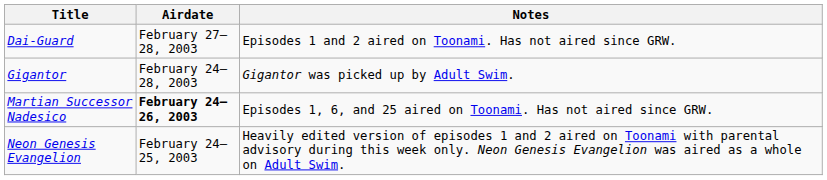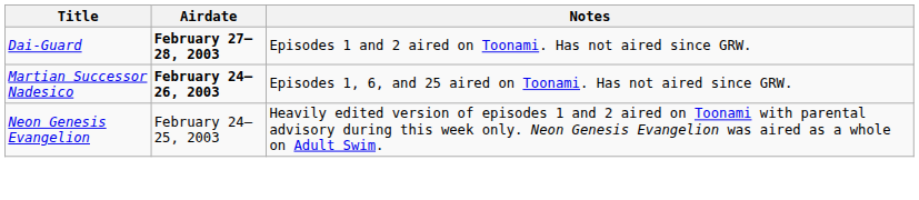 <table class="wikitable">
 <tr>
 <th>Title</th>
 <th>Airdate</th>
 <th>Notes</th>
 </tr>
 <tr>
 <td><em><a href='#'>Dai-Guard</a></em></td>
-<td>February 27–28, 2003</td>
+<td><strong>February 27–28, 2003</strong></td>
 <td>Episodes 1 and 2 aired on <a href='#'>Toonami</a>. Has not aired since GRW.</td>
-</tr>
-<tr>
-<td><em><a href='#'>Gigantor</a></em></td>
-<td>February 24–28, 2003<br></td>
-<td><em>Gigantor</em> was picked up by <a href='#'>Adult Swim</a>.</td>
 </tr>
 <tr>
 <td><em><a href='#'>Martian Successor Nadesico</a></em></td>
 <td><strong>February 24–26, 2003</strong></td>
 <td>Episodes 1, 6, and 25 aired on <a href='#'>Toonami</a>. Has not aired since GRW.</td>
 </tr>
 <tr>
 <td><em><a href='#'>Neon Genesis Evangelion</a></em></td>
 <td>February 24–25, 2003</td>
 <td>Heavily edited version of episodes 1 and 2 aired on <a href='#'>Toonami</a> with parental advisory during this week only. <em>Neon Genesis Evangelion</em> was aired as a whole on <a href='#'>Adult Swim</a>.</td>
 </tr>
 </table>
